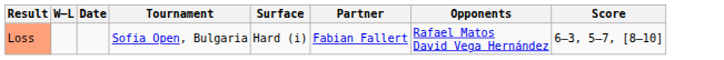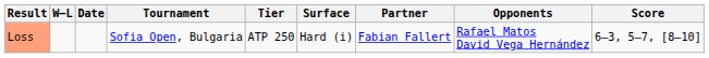 <table class="wikitable nowrap">
 <tr>
 <th>Result</th>
 <th class="unsortable">W–L</th>
 <th>Date</th>
 <th>Tournament</th>
+<th>Tier</th>
 <th>Surface</th>
 <th>Partner</th>
 <th>Opponents</th>
 <th class="unsortable">Score</th>
 </tr>
 <tr>
 <td bgcolor=FFA07A>Loss</td>
 <td></td>
 <td><a href='#'></a></td>
 <td><a href='#'>Sofia Open</a>, Bulgaria</td>
+<td>ATP 250</td>
 <td>Hard (i)</td>
 <td> <a href='#'>Fabian Fallert</a></td>
 <td> <a href='#'>Rafael Matos</a> <br>  <a href='#'>David Vega Hernández</a></td>
 <td>6–3, 5–7, [8–10]</td>
 </tr>
 </table>
